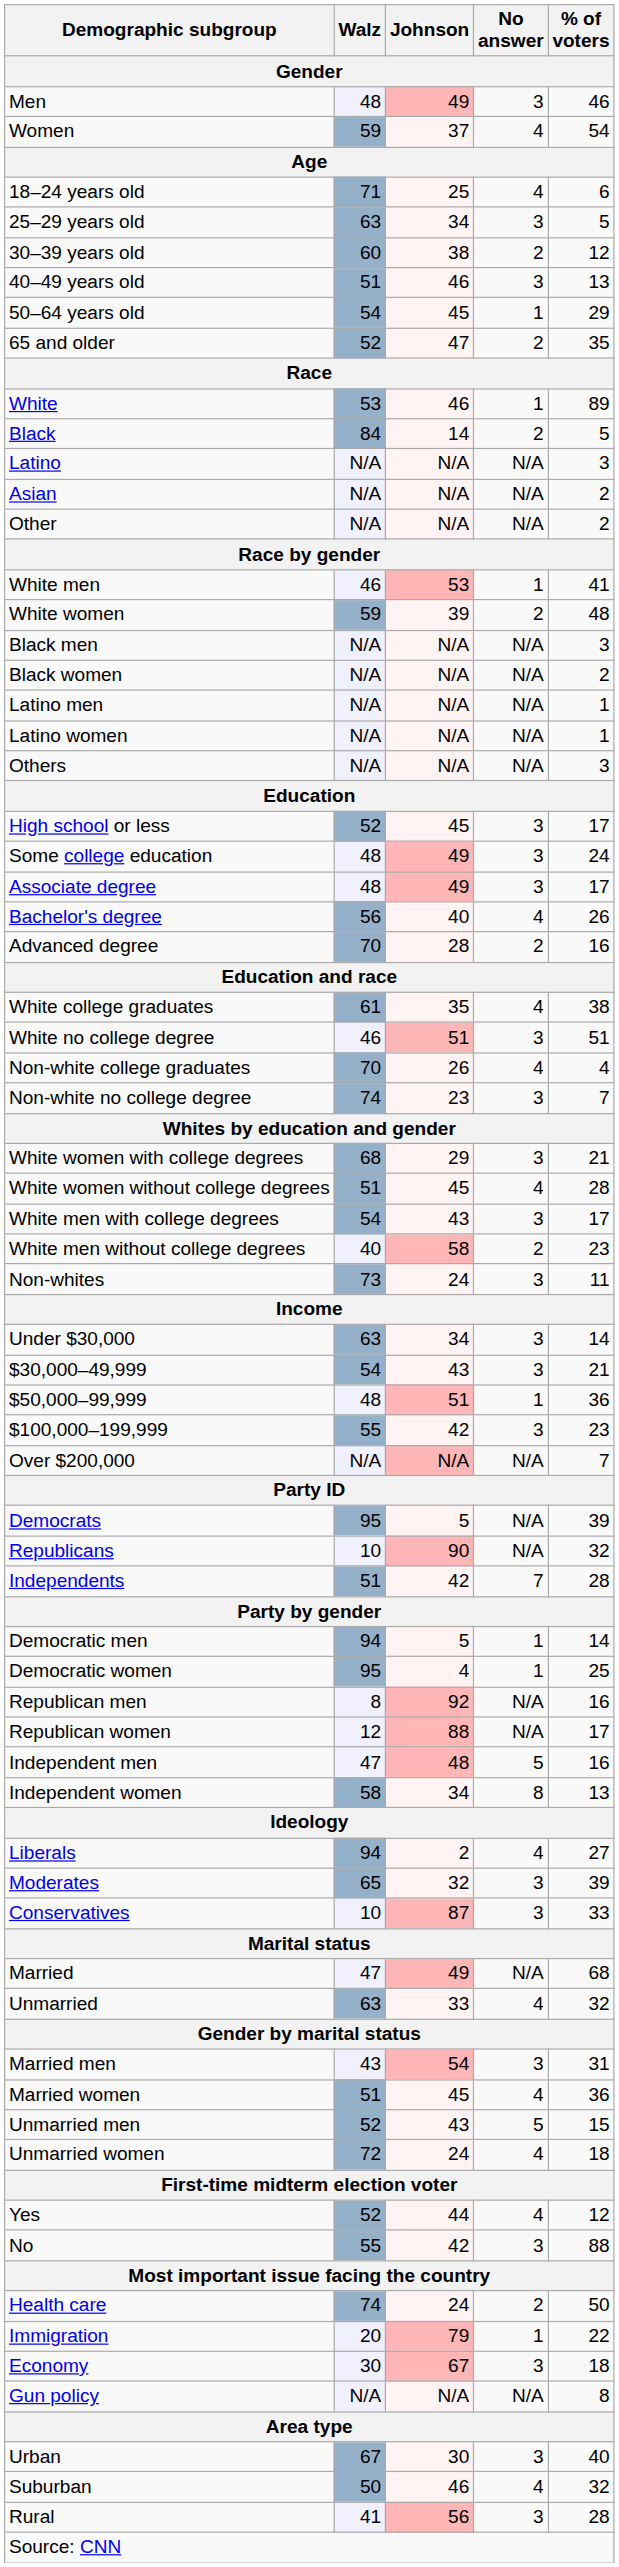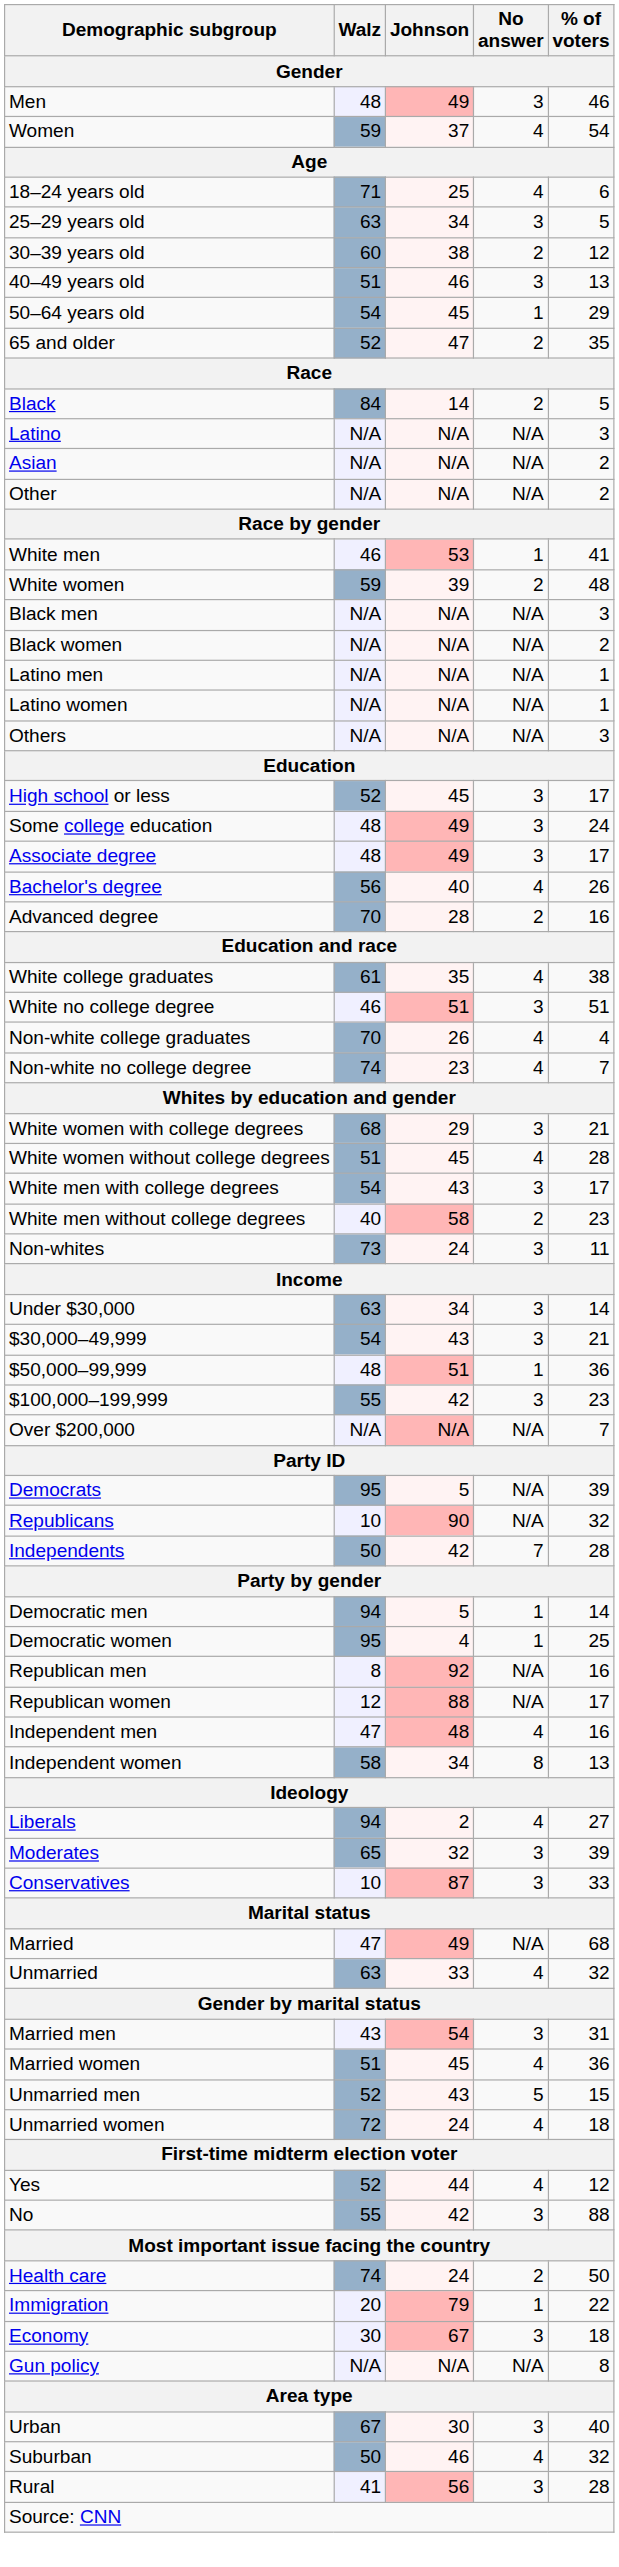 <table class="wikitable">
 <tr>
 <th>Demographic subgroup</th>
 <th>Walz</th>
 <th>Johnson</th>
 <th>No<br>answer</th>
 <th>% of<br>voters</th>
 </tr>
 <tr>
 <th colspan="5">Gender</th>
 </tr>
 <tr>
 <td>Men</td>
 <td style="text-align:right; background:#F0F0FF;">48</td>
 <td style="text-align:right; background:#FFB6B6;">49</td>
 <td style="text-align:right;">3</td>
 <td style="text-align:right;">46</td>
 </tr>
 <tr>
 <td>Women</td>
 <td style="text-align:right; background:#95b0c9;">59</td>
 <td style="text-align:right; background:#FFF3F3;">37</td>
 <td style="text-align:right;">4</td>
 <td style="text-align:right;">54</td>
 </tr>
 <tr>
 <th colspan="5">Age</th>
 </tr>
 <tr>
 <td>18–24 years old</td>
 <td style="text-align:right; background:#95b0c9;">71</td>
 <td style="text-align:right; background:#FFF3F3;">25</td>
 <td style="text-align:right;">4</td>
 <td style="text-align:right;">6</td>
 </tr>
 <tr>
 <td>25–29 years old</td>
 <td style="text-align:right; background:#95b0c9;">63</td>
 <td style="text-align:right; background:#FFF3F3;">34</td>
 <td style="text-align:right;">3</td>
 <td style="text-align:right;">5</td>
 </tr>
 <tr>
 <td>30–39 years old</td>
 <td style="text-align:right; background:#95b0c9;">60</td>
 <td style="text-align:right; background:#FFF3F3;">38</td>
 <td style="text-align:right;">2</td>
 <td style="text-align:right;">12</td>
 </tr>
 <tr>
 <td>40–49 years old</td>
 <td style="text-align:right; background:#95b0c9;">51</td>
 <td style="text-align:right; background:#FFF3F3;">46</td>
 <td style="text-align:right;">3</td>
 <td style="text-align:right;">13</td>
 </tr>
 <tr>
 <td>50–64 years old</td>
 <td style="text-align:right; background:#95b0c9;">54</td>
 <td style="text-align:right; background:#FFF3F3;">45</td>
 <td style="text-align:right;">1</td>
 <td style="text-align:right;">29</td>
 </tr>
 <tr>
 <td>65 and older</td>
 <td style="text-align:right; background:#95b0c9;">52</td>
 <td style="text-align:right; background:#FFF3F3;">47</td>
 <td style="text-align:right;">2</td>
 <td style="text-align:right;">35</td>
 </tr>
 <tr>
 <th colspan="5">Race</th>
-</tr>
-<tr>
-<td><a href='#'>White</a></td>
-<td style="text-align:right; background:#95b0c9;">53</td>
-<td style="text-align:right; background:#FFF3F3;">46</td>
-<td style="text-align:right;">1</td>
-<td style="text-align:right;">89</td>
 </tr>
 <tr>
 <td><a href='#'>Black</a></td>
 <td style="text-align:right; background:#95b0c9;">84</td>
 <td style="text-align:right; background:#FFF3F3;">14</td>
 <td style="text-align:right;">2</td>
 <td style="text-align:right;">5</td>
 </tr>
 <tr>
 <td><a href='#'>Latino</a></td>
 <td style="text-align:right; background:#F0F0FF;">N/A</td>
 <td style="text-align:right; background:#FFF3F3;">N/A</td>
 <td style="text-align:right;">N/A</td>
 <td style="text-align:right;">3</td>
 </tr>
 <tr>
 <td><a href='#'>Asian</a></td>
 <td style="text-align:right; background:#F0F0FF;">N/A</td>
 <td style="text-align:right; background:#FFF3F3;">N/A</td>
 <td style="text-align:right;">N/A</td>
 <td style="text-align:right;">2</td>
 </tr>
 <tr>
 <td>Other</td>
 <td style="text-align:right; background:#F0F0FF;">N/A</td>
 <td style="text-align:right; background:#FFF3F3;">N/A</td>
 <td style="text-align:right;">N/A</td>
 <td style="text-align:right;">2</td>
 </tr>
 <tr>
 <th colspan="5">Race by gender</th>
 </tr>
 <tr>
 <td>White men</td>
 <td style="text-align:right; background:#F0F0FF;">46</td>
 <td style="text-align:right; background:#FFB6B6;">53</td>
 <td style="text-align:right;">1</td>
 <td style="text-align:right;">41</td>
 </tr>
 <tr>
 <td>White women</td>
 <td style="text-align:right; background:#95b0c9;">59</td>
 <td style="text-align:right; background:#FFF3F3;">39</td>
 <td style="text-align:right;">2</td>
 <td style="text-align:right;">48</td>
 </tr>
 <tr>
 <td>Black men</td>
 <td style="text-align:right; background:#F0F0FF;">N/A</td>
 <td style="text-align:right; background:#FFF3F3;">N/A</td>
 <td style="text-align:right;">N/A</td>
 <td style="text-align:right;">3</td>
 </tr>
 <tr>
 <td>Black women</td>
 <td style="text-align:right; background:#F0F0FF;">N/A</td>
 <td style="text-align:right; background:#FFF3F3;">N/A</td>
 <td style="text-align:right;">N/A</td>
 <td style="text-align:right;">2</td>
 </tr>
 <tr>
 <td>Latino men</td>
 <td style="text-align:right; background:#F0F0FF;">N/A</td>
 <td style="text-align:right; background:#FFF3F3;">N/A</td>
 <td style="text-align:right;">N/A</td>
 <td style="text-align:right;">1</td>
 </tr>
 <tr>
 <td>Latino women</td>
 <td style="text-align:right; background:#F0F0FF;">N/A</td>
 <td style="text-align:right; background:#FFF3F3;">N/A</td>
 <td style="text-align:right;">N/A</td>
 <td style="text-align:right;">1</td>
 </tr>
 <tr>
 <td>Others</td>
 <td style="text-align:right; background:#F0F0FF;">N/A</td>
 <td style="text-align:right; background:#FFF3F3;">N/A</td>
 <td style="text-align:right;">N/A</td>
 <td style="text-align:right;">3</td>
 </tr>
 <tr>
 <th colspan="5">Education</th>
 </tr>
 <tr>
 <td><a href='#'>High school</a> or less</td>
 <td style="text-align:right; background:#95b0c9;">52</td>
 <td style="text-align:right; background:#FFF3F3;">45</td>
 <td style="text-align:right;">3</td>
 <td style="text-align:right;">17</td>
 </tr>
 <tr>
 <td>Some <a href='#'>college</a> education</td>
 <td style="text-align:right; background:#F0F0FF;">48</td>
 <td style="text-align:right; background:#FFB6B6;">49</td>
 <td style="text-align:right;">3</td>
 <td style="text-align:right;">24</td>
 </tr>
 <tr>
 <td><a href='#'>Associate degree</a></td>
 <td style="text-align:right; background:#F0F0FF;">48</td>
 <td style="text-align:right; background:#FFB6B6;">49</td>
 <td style="text-align:right;">3</td>
 <td style="text-align:right;">17</td>
 </tr>
 <tr>
 <td><a href='#'>Bachelor's degree</a></td>
 <td style="text-align:right; background:#95b0c9;">56</td>
 <td style="text-align:right; background:#FFF3F3;">40</td>
 <td style="text-align:right;">4</td>
 <td style="text-align:right;">26</td>
 </tr>
 <tr>
 <td>Advanced degree</td>
 <td style="text-align:right; background:#95b0c9;">70</td>
 <td style="text-align:right; background:#FFF3F3;">28</td>
 <td style="text-align:right;">2</td>
 <td style="text-align:right;">16</td>
 </tr>
 <tr>
 <th colspan="5">Education and race</th>
 </tr>
 <tr>
 <td>White college graduates</td>
 <td style="text-align:right; background:#95b0c9;">61</td>
 <td style="text-align:right; background:#FFF3F3;">35</td>
 <td style="text-align:right;">4</td>
 <td style="text-align:right;">38</td>
 </tr>
 <tr>
 <td>White no college degree</td>
 <td style="text-align:right; background:#F0F0FF;">46</td>
 <td style="text-align:right; background:#FFB6B6;">51</td>
 <td style="text-align:right;">3</td>
 <td style="text-align:right;">51</td>
 </tr>
 <tr>
 <td>Non-white college graduates</td>
 <td style="text-align:right; background:#95b0c9;">70</td>
 <td style="text-align:right; background:#FFF3F3;">26</td>
 <td style="text-align:right;">4</td>
 <td style="text-align:right;">4</td>
 </tr>
 <tr>
 <td>Non-white no college degree</td>
 <td style="text-align:right; background:#95b0c9;">74</td>
 <td style="text-align:right; background:#FFF3F3;">23</td>
-<td style="text-align:right;">3</td>
+<td style="text-align:right;">4</td>
 <td style="text-align:right;">7</td>
 </tr>
 <tr>
 <th colspan="5">Whites by education and gender</th>
 </tr>
 <tr>
 <td>White women with college degrees</td>
 <td style="text-align:right; background:#95b0c9;">68</td>
 <td style="text-align:right; background:#FFF3F3;">29</td>
 <td style="text-align:right;">3</td>
 <td style="text-align:right;">21</td>
 </tr>
 <tr>
 <td>White women without college degrees</td>
 <td style="text-align:right; background:#95b0c9;">51</td>
 <td style="text-align:right; background:#FFF3F3;">45</td>
 <td style="text-align:right;">4</td>
 <td style="text-align:right;">28</td>
 </tr>
 <tr>
 <td>White men with college degrees</td>
 <td style="text-align:right; background:#95b0c9;">54</td>
 <td style="text-align:right; background:#FFF3F3;">43</td>
 <td style="text-align:right;">3</td>
 <td style="text-align:right;">17</td>
 </tr>
 <tr>
 <td>White men without college degrees</td>
 <td style="text-align:right; background:#F0F0FF;">40</td>
 <td style="text-align:right; background:#FFB6B6;">58</td>
 <td style="text-align:right;">2</td>
 <td style="text-align:right;">23</td>
 </tr>
 <tr>
 <td>Non-whites</td>
 <td style="text-align:right; background:#95b0c9;">73</td>
 <td style="text-align:right; background:#FFF3F3;">24</td>
 <td style="text-align:right;">3</td>
 <td style="text-align:right;">11</td>
 </tr>
 <tr>
 <th colspan=5>Income</th>
 </tr>
 <tr>
 <td>Under $30,000</td>
 <td style="text-align:right; background:#95b0c9;">63</td>
 <td style="text-align:right; background:#FFF3F3;">34</td>
 <td style="text-align:right;">3</td>
 <td style="text-align:right;">14</td>
 </tr>
 <tr>
 <td>$30,000–49,999</td>
 <td style="text-align:right; background:#95b0c9;">54</td>
 <td style="text-align:right; background:#FFF3F3;">43</td>
 <td style="text-align:right;">3</td>
 <td style="text-align:right;">21</td>
 </tr>
 <tr>
 <td>$50,000–99,999</td>
 <td style="text-align:right; background:#f0f0ff;">48</td>
 <td style="text-align:right; background:#FFB6B6;">51</td>
 <td style="text-align:right;">1</td>
 <td style="text-align:right;">36</td>
 </tr>
 <tr>
 <td>$100,000–199,999</td>
 <td style="text-align:right; background:#95b0c9;">55</td>
 <td style="text-align:right; background:#fff3f3;">42</td>
 <td style="text-align:right;">3</td>
 <td style="text-align:right;">23</td>
 </tr>
 <tr>
 <td>Over $200,000</td>
 <td style="text-align:right; background:#F0F0FF;">N/A</td>
 <td style="text-align:right; background:#FFB6B6;">N/A</td>
 <td style="text-align:right;">N/A</td>
 <td style="text-align:right;">7</td>
 </tr>
 <tr>
 <th colspan="5">Party ID</th>
 </tr>
 <tr>
 <td><a href='#'>Democrats</a></td>
 <td style="text-align:right; background:#95b0c9;">95</td>
 <td style="text-align:right; background:#FFF3F3;">5</td>
 <td style="text-align:right;">N/A</td>
 <td style="text-align:right;">39</td>
 </tr>
 <tr>
 <td><a href='#'>Republicans</a></td>
 <td style="text-align:right; background:#F0F0FF;">10</td>
 <td style="text-align:right; background:#FFB6B6;">90</td>
 <td style="text-align:right;">N/A</td>
 <td style="text-align:right;">32</td>
 </tr>
 <tr>
 <td><a href='#'>Independents</a></td>
-<td style="text-align:right; background:#95b0c9;">51</td>
+<td style="text-align:right; background:#95b0c9;">50</td>
 <td style="text-align:right; background:#FFF3F3;">42</td>
 <td style="text-align:right;">7</td>
 <td style="text-align:right;">28</td>
 </tr>
 <tr>
 <th colspan="5">Party by gender</th>
 </tr>
 <tr>
 <td>Democratic men</td>
 <td style="text-align:right; background:#95b0c9;">94</td>
 <td style="text-align:right; background:#FFF3F3;">5</td>
 <td style="text-align:right;">1</td>
 <td style="text-align:right;">14</td>
 </tr>
 <tr>
 <td>Democratic women</td>
 <td style="text-align:right; background:#95b0c9;">95</td>
 <td style="text-align:right; background:#FFF3F3;">4</td>
 <td style="text-align:right;">1</td>
 <td style="text-align:right;">25</td>
 </tr>
 <tr>
 <td>Republican men</td>
 <td style="text-align:right; background:#F0F0FF;">8</td>
 <td style="text-align:right; background:#FFB6B6;">92</td>
 <td style="text-align:right;">N/A</td>
 <td style="text-align:right;">16</td>
 </tr>
 <tr>
 <td>Republican women</td>
 <td style="text-align:right; background:#F0F0FF;">12</td>
 <td style="text-align:right; background:#FFB6B6;">88</td>
 <td style="text-align:right;">N/A</td>
 <td style="text-align:right;">17</td>
 </tr>
 <tr>
 <td>Independent men</td>
 <td style="text-align:right; background:#F0F0FF;">47</td>
 <td style="text-align:right; background:#FFB6B6;">48</td>
-<td style="text-align:right;">5</td>
+<td style="text-align:right;">4</td>
 <td style="text-align:right;">16</td>
 </tr>
 <tr>
 <td>Independent women</td>
 <td style="text-align:right; background:#95b0c9;">58</td>
 <td style="text-align:right; background:#FFF3F3;">34</td>
 <td style="text-align:right;">8</td>
 <td style="text-align:right;">13</td>
 </tr>
 <tr>
 <th colspan="5">Ideology</th>
 </tr>
 <tr>
 <td><a href='#'>Liberals</a></td>
 <td style="text-align:right; background:#95b0c9;">94</td>
 <td style="text-align:right; background:#FFF3F3;">2</td>
 <td style="text-align:right;">4</td>
 <td style="text-align:right;">27</td>
 </tr>
 <tr>
 <td><a href='#'>Moderates</a></td>
 <td style="text-align:right; background:#95b0c9;">65</td>
 <td style="text-align:right; background:#FFF3F3;">32</td>
 <td style="text-align:right;">3</td>
 <td style="text-align:right;">39</td>
 </tr>
 <tr>
 <td><a href='#'>Conservatives</a></td>
 <td style="text-align:right; background:#F0F0FF;">10</td>
 <td style="text-align:right; background:#FFB6B6;">87</td>
 <td style="text-align:right;">3</td>
 <td style="text-align:right;">33</td>
 </tr>
 <tr>
 <th colspan="5">Marital status</th>
 </tr>
 <tr>
 <td>Married</td>
 <td style="text-align:right; background:#F0F0FF;">47</td>
 <td style="text-align:right; background:#FFB6B6;">49</td>
 <td style="text-align:right;">N/A</td>
 <td style="text-align:right;">68</td>
 </tr>
 <tr>
 <td>Unmarried</td>
 <td style="text-align:right; background:#95b0c9;">63</td>
 <td style="text-align:right; background:#FFF3F3;">33</td>
 <td style="text-align:right;">4</td>
 <td style="text-align:right;">32</td>
 </tr>
 <tr>
 <th colspan="5">Gender by marital status</th>
 </tr>
 <tr>
 <td>Married men</td>
 <td style="text-align:right; background:#F0F0FF;">43</td>
 <td style="text-align:right; background:#FFB6B6;">54</td>
 <td style="text-align:right;">3</td>
 <td style="text-align:right;">31</td>
 </tr>
 <tr>
 <td>Married women</td>
 <td style="text-align:right; background:#95b0c9;">51</td>
 <td style="text-align:right; background:#FFF3F3;">45</td>
 <td style="text-align:right;">4</td>
 <td style="text-align:right;">36</td>
 </tr>
 <tr>
 <td>Unmarried men</td>
 <td style="text-align:right; background:#95b0c9;">52</td>
 <td style="text-align:right; background:#FFF3F3;">43</td>
 <td style="text-align:right;">5</td>
 <td style="text-align:right;">15</td>
 </tr>
 <tr>
 <td>Unmarried women</td>
 <td style="text-align:right; background:#95b0c9;">72</td>
 <td style="text-align:right; background:#FFF3F3;">24</td>
 <td style="text-align:right;">4</td>
 <td style="text-align:right;">18</td>
 </tr>
 <tr>
 <th colspan="5">First-time midterm election voter</th>
 </tr>
 <tr>
 <td>Yes</td>
 <td style="text-align:right; background:#95b0c9;">52</td>
 <td style="text-align:right; background:#FFF3F3;">44</td>
 <td style="text-align:right;">4</td>
 <td style="text-align:right;">12</td>
 </tr>
 <tr>
 <td>No</td>
 <td style="text-align:right; background:#95b0c9;">55</td>
 <td style="text-align:right; background:#FFF3F3;">42</td>
 <td style="text-align:right;">3</td>
 <td style="text-align:right;">88</td>
 </tr>
 <tr>
 <th colspan="5">Most important issue facing the country</th>
 </tr>
 <tr>
 <td><a href='#'>Health care</a></td>
 <td style="text-align:right; background:#95b0c9;">74</td>
 <td style="text-align:right; background:#FFF3F3;">24</td>
 <td style="text-align:right;">2</td>
 <td style="text-align:right;">50</td>
 </tr>
 <tr>
 <td><a href='#'>Immigration</a></td>
 <td style="text-align:right; background:#F0F0FF;">20</td>
 <td style="text-align:right; background:#FFB6B6;">79</td>
 <td style="text-align:right;">1</td>
 <td style="text-align:right;">22</td>
 </tr>
 <tr>
 <td><a href='#'>Economy</a></td>
 <td style="text-align:right; background:#F0F0FF;">30</td>
 <td style="text-align:right; background:#FFB6B6;">67</td>
 <td style="text-align:right;">3</td>
 <td style="text-align:right;">18</td>
 </tr>
 <tr>
 <td><a href='#'>Gun policy</a></td>
 <td style="text-align:right; background:#F0F0FF;">N/A</td>
 <td style="text-align:right; background:#FFF3F3;">N/A</td>
 <td style="text-align:right;">N/A</td>
 <td style="text-align:right;">8</td>
 </tr>
 <tr>
 <th colspan="5">Area type</th>
 </tr>
 <tr>
 <td>Urban</td>
 <td style="text-align:right; background:#95b0c9;">67</td>
 <td style="text-align:right; background:#FFF3F3;">30</td>
 <td style="text-align:right;">3</td>
 <td style="text-align:right;">40</td>
 </tr>
 <tr>
 <td>Suburban</td>
 <td style="text-align:right; background:#95b0c9;">50</td>
 <td style="text-align:right; background:#FFF3F3;">46</td>
 <td style="text-align:right;">4</td>
 <td style="text-align:right;">32</td>
 </tr>
 <tr>
 <td>Rural</td>
 <td style="text-align:right; background:#F0F0FF;">41</td>
 <td style="text-align:right; background:#FFB6B6;">56</td>
 <td style="text-align:right;">3</td>
 <td style="text-align:right;">28</td>
 </tr>
 <tr>
 <td colspan="5">Source: <a href='#'>CNN</a></td>
 </tr>
 </table>
